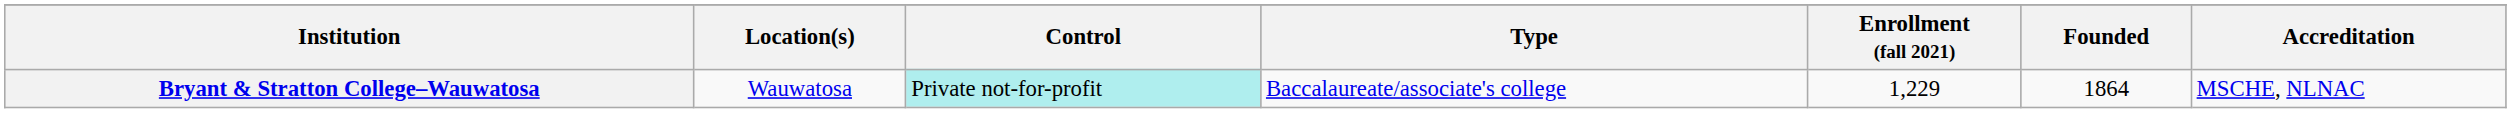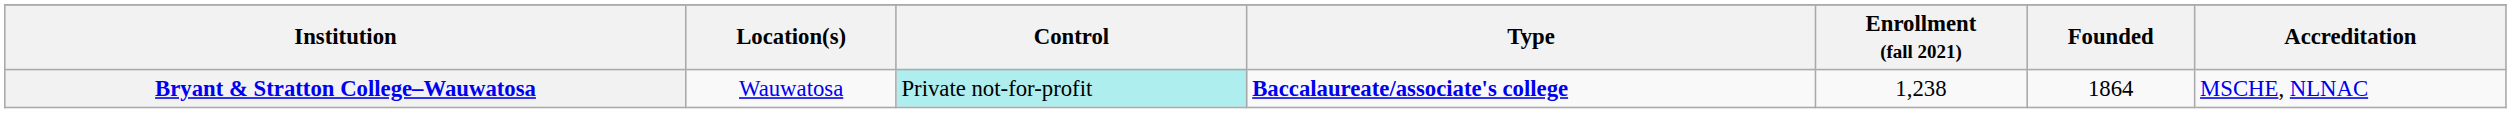 <table class="wikitable sortable plainrowheaders" style="text-align:left; width:100%; font-size:90%">
 <tr>
 </tr>
 <tr>
 <th scope="col">Institution</th>
 <th scope="col">Location(s)</th>
 <th scope="col">Control</th>
 <th scope="col">Type</th>
 <th scope="col">Enrollment<br><small>(fall 2021)</small></th>
 <th scope="col">Founded</th>
 <th scope="col">Accreditation</th>
 </tr>
 <tr>
 <th scope="row"><a href='#'>Bryant & Stratton College–Wauwatosa</a></th>
 <td align="center"><a href='#'>Wauwatosa</a></td>
 <td style="background: paleturquoise;">Private not-for-profit</td>
-<td><a href='#'>Baccalaureate/associate's college</a></td>
-<td align="center">1,229</td>
+<td><strong><a href='#'>Baccalaureate/associate's college</a></strong></td>
+<td align="center">1,238</td>
 <td align="center">1864</td>
 <td><a href='#'>MSCHE</a>, <a href='#'>NLNAC</a></td>
 </tr>
 </table>
